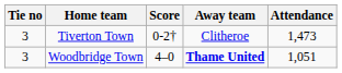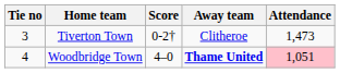 <table class="wikitable" style="text-align: center; font-size:85%">
 <tr>
 <th>Tie no</th>
 <th>Home team</th>
 <th>Score</th>
 <th>Away team</th>
 <th>Attendance</th>
 </tr>
 <tr>
 <td>3</td>
 <td><a href='#'>Tiverton Town</a></td>
 <td>0-2†</td>
 <td><a href='#'>Clitheroe</a></td>
 <td>1,473</td>
 </tr>
 <tr>
-<td>3</td>
+<td>4</td>
 <td><a href='#'>Woodbridge Town</a></td>
 <td>4–0</td>
 <td><strong><a href='#'>Thame United</a></strong></td>
-<td>1,051</td>
+<td style="background: pink;">1,051</td>
 </tr>
 </table>
